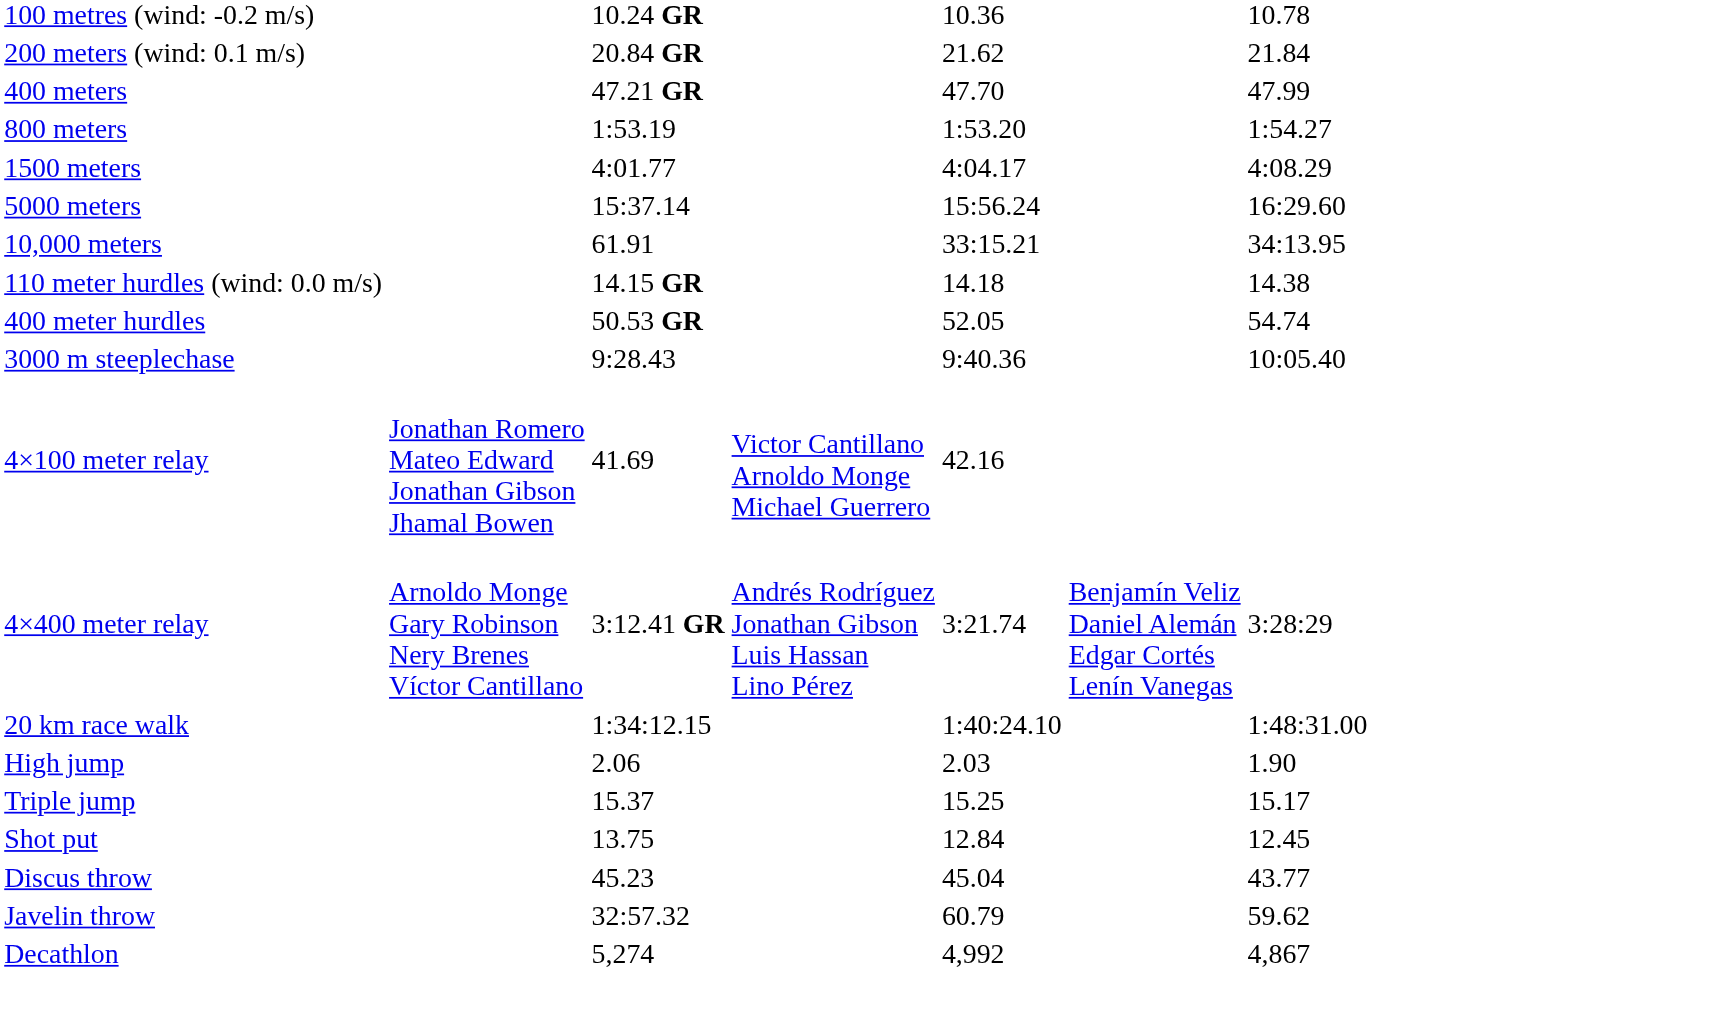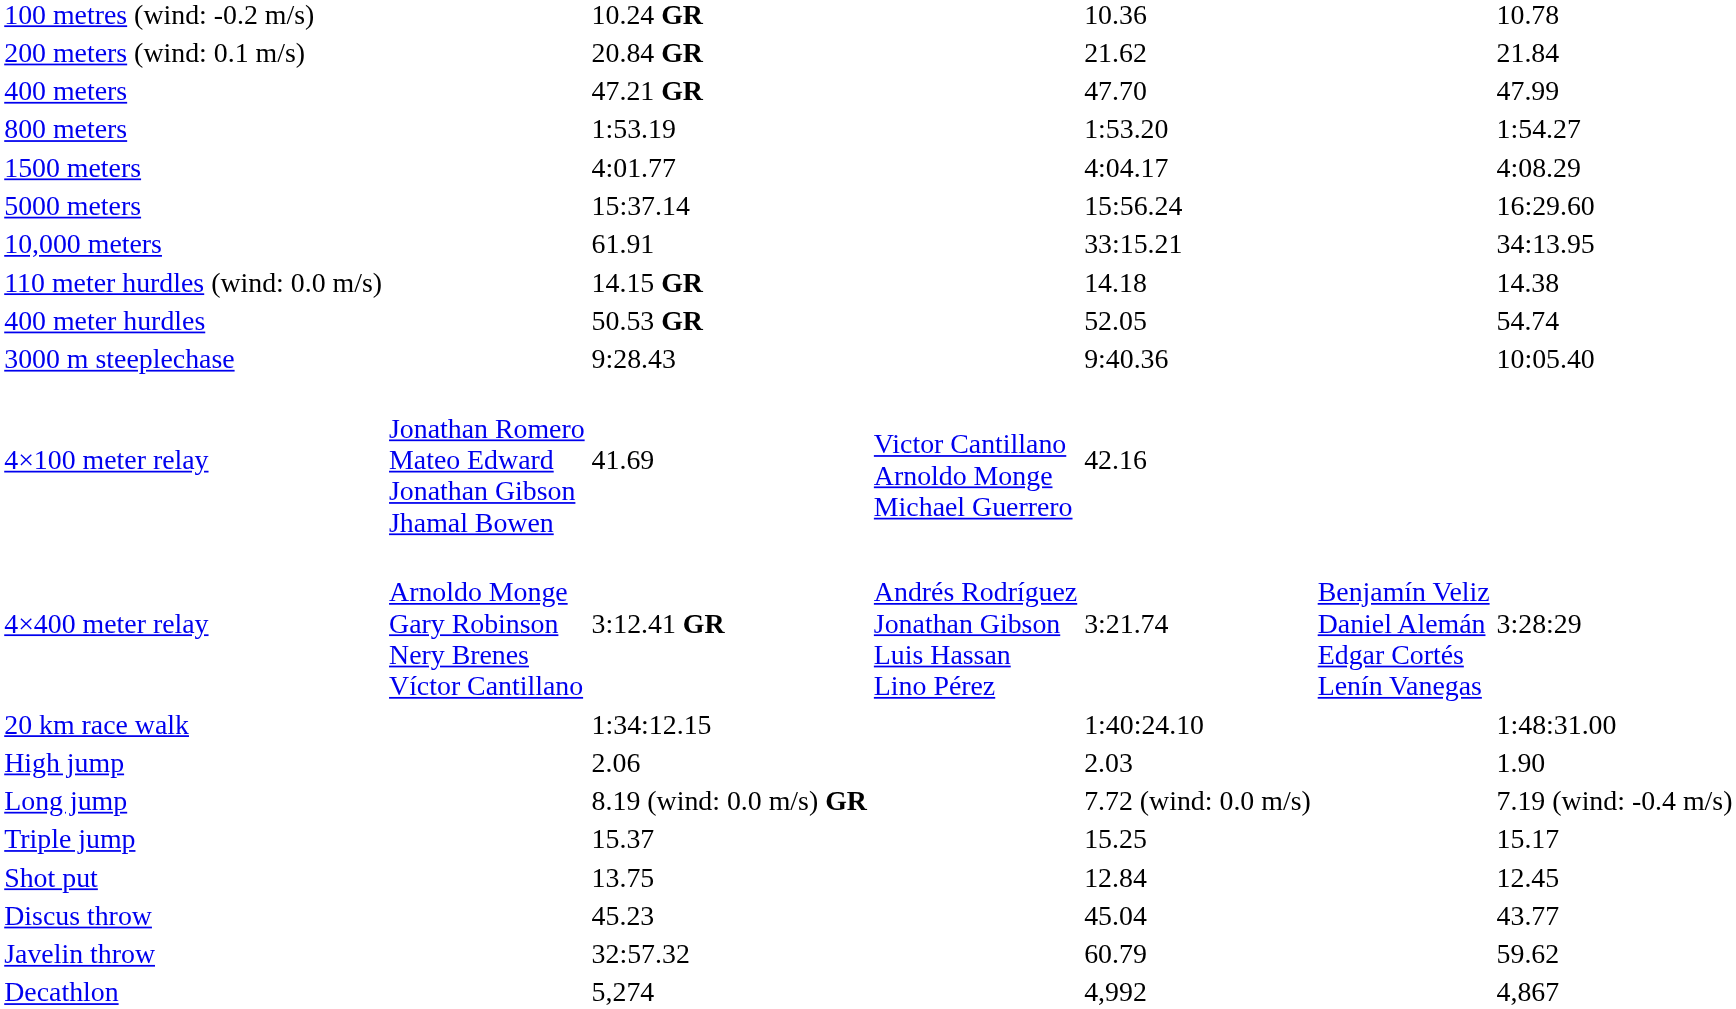 <table>
 <tr>
 <td><a href='#'>100 metres</a> (wind: -0.2 m/s)</td>
 <td></td>
 <td>10.24 <strong>GR</strong></td>
 <td></td>
 <td>10.36</td>
 <td></td>
 <td>10.78</td>
 </tr>
 <tr>
 <td><a href='#'>200 meters</a> (wind: 0.1 m/s)</td>
 <td></td>
 <td>20.84 <strong>GR</strong></td>
 <td></td>
 <td>21.62</td>
 <td></td>
 <td>21.84</td>
 </tr>
 <tr>
 <td><a href='#'>400 meters</a></td>
 <td></td>
 <td>47.21 <strong>GR</strong></td>
 <td></td>
 <td>47.70</td>
 <td></td>
 <td>47.99</td>
 </tr>
 <tr>
 <td><a href='#'>800 meters</a></td>
 <td></td>
 <td>1:53.19</td>
 <td></td>
 <td>1:53.20</td>
 <td></td>
 <td>1:54.27</td>
 </tr>
 <tr>
 <td><a href='#'>1500 meters</a></td>
 <td></td>
 <td>4:01.77</td>
 <td></td>
 <td>4:04.17</td>
 <td></td>
 <td>4:08.29</td>
 </tr>
 <tr>
 <td><a href='#'>5000 meters</a></td>
 <td></td>
 <td>15:37.14</td>
 <td></td>
 <td>15:56.24</td>
 <td></td>
 <td>16:29.60</td>
 </tr>
 <tr>
 <td><a href='#'>10,000 meters</a></td>
 <td></td>
 <td>61.91</td>
 <td></td>
 <td>33:15.21</td>
 <td></td>
 <td>34:13.95</td>
 </tr>
 <tr>
 <td><a href='#'>110 meter hurdles</a> (wind: 0.0 m/s)</td>
 <td></td>
 <td>14.15 <strong>GR</strong></td>
 <td></td>
 <td>14.18</td>
 <td></td>
 <td>14.38</td>
 </tr>
 <tr>
 <td><a href='#'>400 meter hurdles</a></td>
 <td></td>
 <td>50.53 <strong>GR</strong></td>
 <td></td>
 <td>52.05</td>
 <td></td>
 <td>54.74</td>
 </tr>
 <tr>
 <td><a href='#'>3000 m steeplechase</a></td>
 <td></td>
 <td>9:28.43</td>
 <td></td>
 <td>9:40.36</td>
 <td></td>
 <td>10:05.40</td>
 </tr>
 <tr>
 <td><a href='#'>4×100 meter relay</a></td>
 <td> <br><a href='#'>Jonathan Romero</a>  <br><a href='#'>Mateo Edward</a> <br><a href='#'>Jonathan Gibson</a> <br><a href='#'>Jhamal Bowen</a></td>
 <td>41.69</td>
 <td> <br><a href='#'>Victor Cantillano</a>  <br><a href='#'>Arnoldo Monge</a> <br><a href='#'>Michael Guerrero</a> <br></td>
 <td>42.16</td>
 <td></td>
 <td></td>
 </tr>
 <tr>
 <td><a href='#'>4×400 meter relay</a></td>
 <td> <br><a href='#'>Arnoldo Monge</a>  <br><a href='#'>Gary Robinson</a> <br><a href='#'>Nery Brenes</a> <br><a href='#'>Víctor Cantillano</a></td>
 <td>3:12.41 <strong>GR</strong></td>
 <td> <br><a href='#'>Andrés Rodríguez</a>  <br><a href='#'>Jonathan Gibson</a> <br><a href='#'>Luis Hassan</a> <br><a href='#'>Lino Pérez</a></td>
 <td>3:21.74</td>
 <td> <br><a href='#'>Benjamín Veliz</a>  <br><a href='#'>Daniel Alemán</a> <br><a href='#'>Edgar Cortés</a> <br><a href='#'>Lenín Vanegas</a></td>
 <td>3:28:29</td>
 </tr>
 <tr>
 <td><a href='#'>20 km race walk</a></td>
 <td></td>
 <td>1:34:12.15</td>
 <td></td>
 <td>1:40:24.10</td>
 <td></td>
 <td>1:48:31.00</td>
 </tr>
 <tr>
 <td><a href='#'>High jump</a></td>
 <td></td>
 <td>2.06</td>
 <td></td>
 <td>2.03</td>
 <td></td>
 <td>1.90</td>
 </tr>
 <tr>
+<td><a href='#'>Long jump</a></td>
+<td></td>
+<td>8.19 (wind: 0.0 m/s) <strong>GR</strong></td>
+<td></td>
+<td>7.72 (wind: 0.0 m/s)</td>
+<td></td>
+<td>7.19 (wind: -0.4 m/s)</td>
+</tr>
+<tr>
 <td><a href='#'>Triple jump</a></td>
 <td></td>
 <td>15.37</td>
 <td></td>
 <td>15.25</td>
 <td></td>
 <td>15.17</td>
 </tr>
 <tr>
 <td><a href='#'>Shot put</a></td>
 <td></td>
 <td>13.75</td>
 <td></td>
 <td>12.84</td>
 <td></td>
 <td>12.45</td>
 </tr>
 <tr>
 <td><a href='#'>Discus throw</a></td>
 <td></td>
 <td>45.23</td>
 <td></td>
 <td>45.04</td>
 <td></td>
 <td>43.77</td>
 </tr>
 <tr>
 <td><a href='#'>Javelin throw</a></td>
 <td></td>
 <td>32:57.32</td>
 <td></td>
 <td>60.79</td>
 <td></td>
 <td>59.62</td>
 </tr>
 <tr>
 <td><a href='#'>Decathlon</a></td>
 <td></td>
 <td>5,274</td>
 <td></td>
 <td>4,992</td>
 <td></td>
 <td>4,867</td>
 </tr>
 </table>
